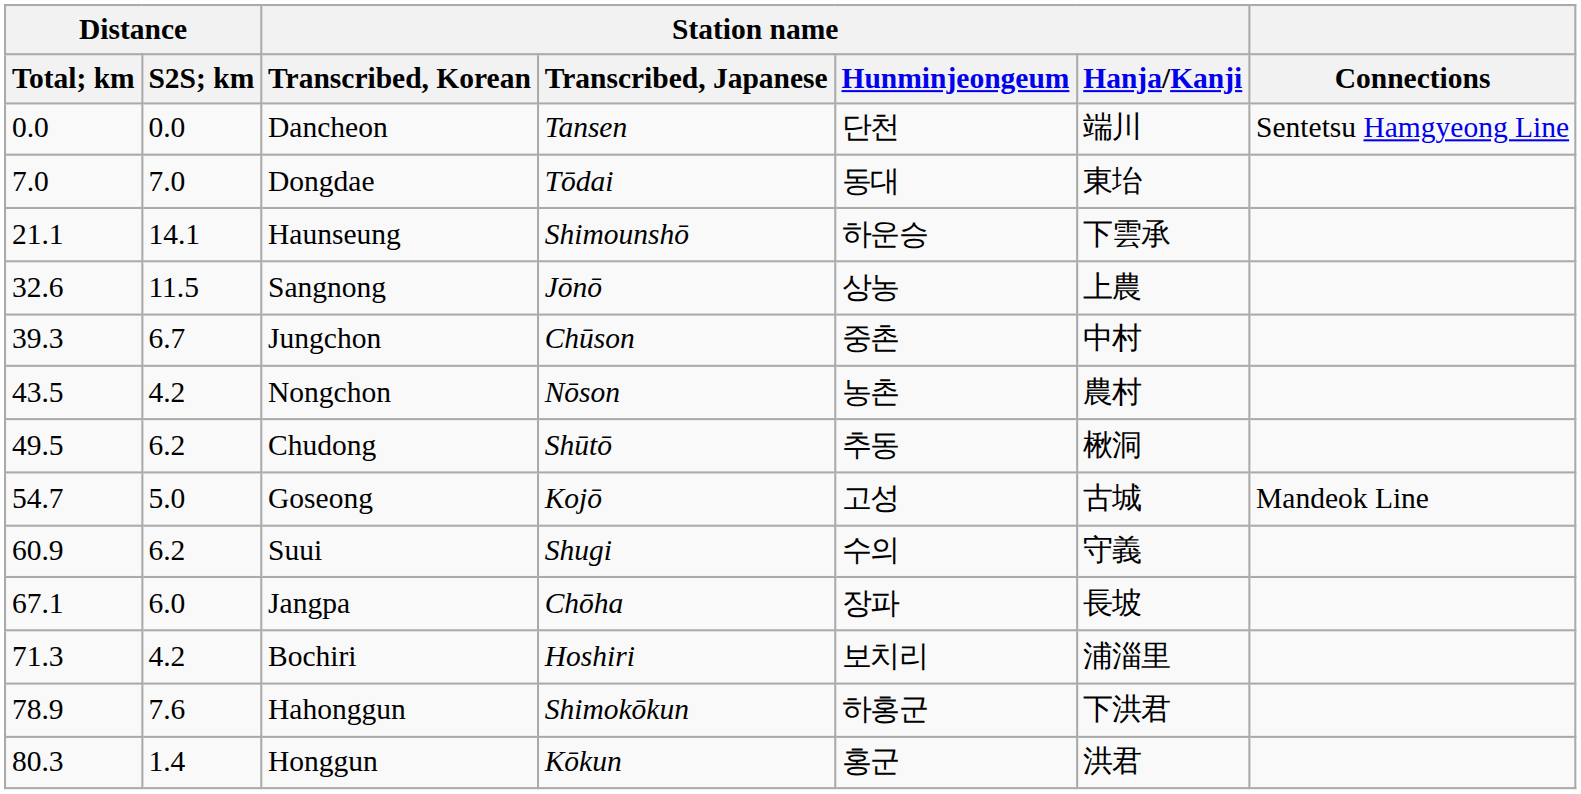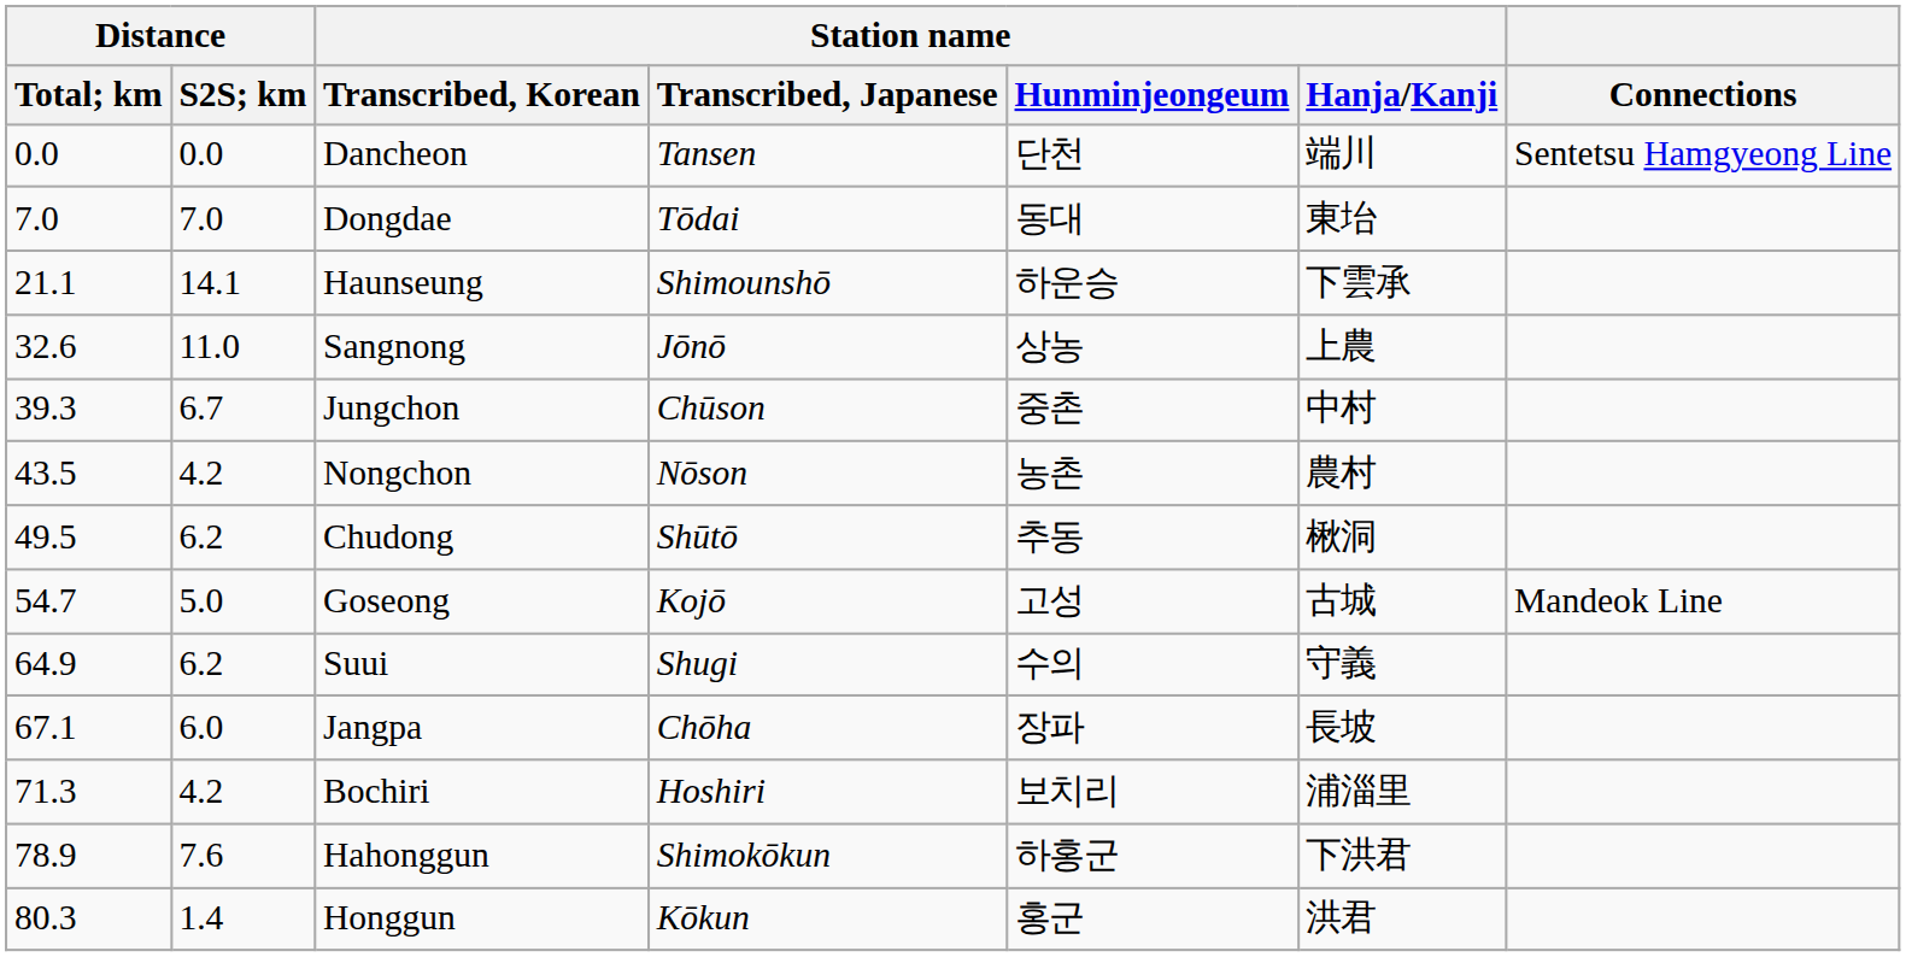 <table class="wikitable" style="font-size:90%;">
 <tr>
 <th colspan="2">Distance</th>
 <th colspan="4">Station name</th>
 <th colspan="3"></th>
 </tr>
 <tr>
 <th>Total; km</th>
 <th>S2S; km</th>
 <th>Transcribed, Korean</th>
 <th>Transcribed, Japanese</th>
 <th><a href='#'>Hunminjeongeum</a></th>
 <th><a href='#'>Hanja</a>/<a href='#'>Kanji</a></th>
 <th>Connections</th>
 </tr>
 <tr>
 <td>0.0</td>
 <td>0.0</td>
 <td>Dancheon</td>
 <td><em>Tansen</em></td>
 <td>단천</td>
 <td>端川</td>
 <td>Sentetsu <a href='#'>Hamgyeong Line</a></td>
 </tr>
 <tr>
 <td>7.0</td>
 <td>7.0</td>
 <td>Dongdae</td>
 <td><em>Tōdai</em></td>
 <td>동대</td>
 <td>東坮</td>
 <td></td>
 </tr>
 <tr>
 <td>21.1</td>
 <td>14.1</td>
 <td>Haunseung</td>
 <td><em>Shimounshō</em></td>
 <td>하운승</td>
 <td>下雲承</td>
 <td></td>
 </tr>
 <tr>
 <td>32.6</td>
-<td>11.5</td>
+<td>11.0</td>
 <td>Sangnong</td>
 <td><em>Jōnō</em></td>
 <td>상농</td>
 <td>上農</td>
 <td></td>
 </tr>
 <tr>
 <td>39.3</td>
 <td>6.7</td>
 <td>Jungchon</td>
 <td><em>Chūson</em></td>
 <td>중촌</td>
 <td>中村</td>
 <td></td>
 </tr>
 <tr>
 <td>43.5</td>
 <td>4.2</td>
 <td>Nongchon</td>
 <td><em>Nōson</em></td>
 <td>농촌</td>
 <td>農村</td>
 <td></td>
 </tr>
 <tr>
 <td>49.5</td>
 <td>6.2</td>
 <td>Chudong</td>
 <td><em>Shūtō</em></td>
 <td>추동</td>
 <td>楸洞</td>
 <td></td>
 </tr>
 <tr>
 <td>54.7</td>
 <td>5.0</td>
 <td>Goseong</td>
 <td><em>Kojō</em></td>
 <td>고성</td>
 <td>古城</td>
 <td>Mandeok Line</td>
 </tr>
 <tr>
-<td>60.9</td>
+<td>64.9</td>
 <td>6.2</td>
 <td>Suui</td>
 <td><em>Shugi</em></td>
 <td>수의</td>
 <td>守義</td>
 <td></td>
 </tr>
 <tr>
 <td>67.1</td>
 <td>6.0</td>
 <td>Jangpa</td>
 <td><em>Chōha</em></td>
 <td>장파</td>
 <td>長坡</td>
 <td></td>
 </tr>
 <tr>
 <td>71.3</td>
 <td>4.2</td>
 <td>Bochiri</td>
 <td><em>Hoshiri</em></td>
 <td>보치리</td>
 <td>浦淄里</td>
 <td></td>
 </tr>
 <tr>
 <td>78.9</td>
 <td>7.6</td>
 <td>Hahonggun</td>
 <td><em>Shimokōkun</em></td>
 <td>하홍군</td>
 <td>下洪君</td>
 <td></td>
 </tr>
 <tr>
 <td>80.3</td>
 <td>1.4</td>
 <td>Honggun</td>
 <td><em>Kōkun</em></td>
 <td>홍군</td>
 <td>洪君</td>
 <td></td>
 </tr>
 </table>
